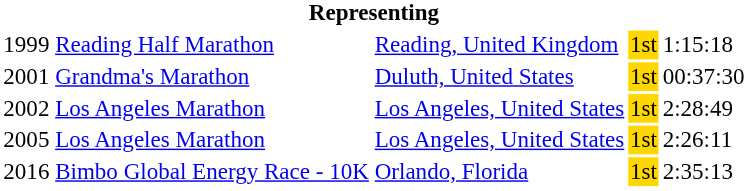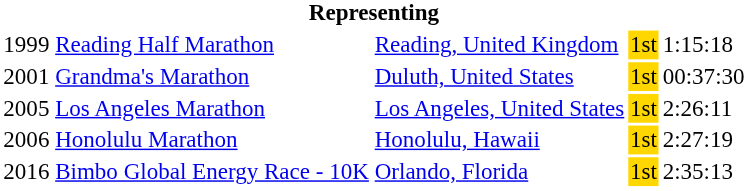 <table>
 <tr>
 <th colspan="5">Representing </th>
 </tr>
 <tr>
 <td>1999</td>
 <td><a href='#'>Reading Half Marathon</a></td>
 <td><a href='#'>Reading, United Kingdom</a></td>
 <td bgcolor=gold>1st</td>
 <td>1:15:18</td>
 </tr>
 <tr>
 <td>2001</td>
 <td><a href='#'>Grandma's Marathon</a></td>
 <td><a href='#'>Duluth, United States</a></td>
 <td bgcolor=gold>1st</td>
 <td>00:37:30</td>
 </tr>
 <tr>
-<td>2002</td>
-<td><a href='#'>Los Angeles Marathon</a></td>
-<td><a href='#'>Los Angeles, United States</a></td>
-<td bgcolor=gold>1st</td>
-<td>2:28:49</td>
-</tr>
-<tr>
 <td>2005</td>
 <td><a href='#'>Los Angeles Marathon</a></td>
 <td><a href='#'>Los Angeles, United States</a></td>
 <td bgcolor=gold>1st</td>
 <td>2:26:11</td>
+</tr>
+<tr>
+<td>2006</td>
+<td><a href='#'>Honolulu Marathon</a></td>
+<td><a href='#'>Honolulu, Hawaii</a></td>
+<td bgcolor="gold">1st</td>
+<td>2:27:19</td>
 </tr>
 <tr>
 <td>2016</td>
 <td><a href='#'>Bimbo Global Energy Race - 10K</a></td>
 <td><a href='#'>Orlando, Florida</a></td>
 <td bgcolor="gold">1st</td>
 <td>2:35:13</td>
 </tr>
 </table>
